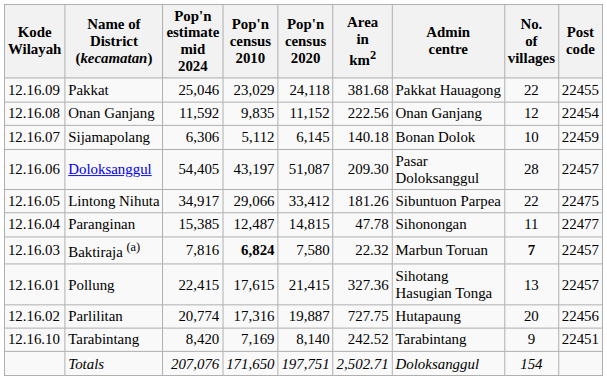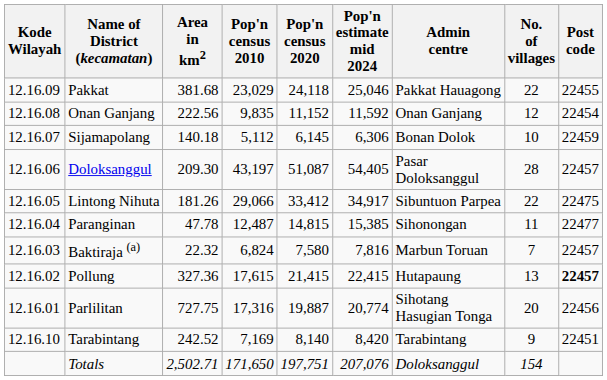 <table class="sortable wikitable">
 <tr>
 <th>Kode<br>Wilayah</th>
 <th>Name of<br>District<br>(<em>kecamatan</em>)</th>
-<th>Pop'n<br>estimate<br>mid<br> 2024</th>
+<th>Area<br>in <br>km<sup>2</sup></th>
 <th>Pop'n<br>census<br>2010</th>
 <th>Pop'n<br>census<br>2020</th>
-<th>Area<br>in <br>km<sup>2</sup></th>
+<th>Pop'n<br>estimate<br>mid<br> 2024</th>
 <th>Admin<br> centre</th>
 <th>No.<br>of<br>villages</th>
 <th>Post<br>code</th>
 </tr>
 <tr>
 <td>12.16.09</td>
 <td>Pakkat</td>
-<td align="right">25,046</td>
+<td align="right">381.68</td>
 <td align="right">23,029</td>
 <td align="right">24,118</td>
-<td align="right">381.68</td>
+<td align="right">25,046</td>
 <td>Pakkat Hauagong</td>
 <td align="center">22</td>
 <td>22455</td>
 </tr>
 <tr>
 <td>12.16.08</td>
 <td>Onan Ganjang</td>
-<td align="right">11,592</td>
+<td align="right">222.56</td>
 <td align="right">9,835</td>
 <td align="right">11,152</td>
-<td align="right">222.56</td>
+<td align="right">11,592</td>
 <td>Onan Ganjang</td>
 <td align="center">12</td>
 <td>22454</td>
 </tr>
 <tr>
 <td>12.16.07</td>
 <td>Sijamapolang</td>
-<td align="right">6,306</td>
+<td align="right">140.18</td>
 <td align="right">5,112</td>
 <td align="right">6,145</td>
-<td align="right">140.18</td>
+<td align="right">6,306</td>
 <td>Bonan Dolok</td>
 <td align="center">10</td>
 <td>22459</td>
 </tr>
 <tr>
 <td>12.16.06</td>
 <td><a href='#'>Doloksanggul</a></td>
-<td align="right">54,405</td>
+<td align="right">209.30</td>
 <td align="right">43,197</td>
 <td align="right">51,087</td>
-<td align="right">209.30</td>
+<td align="right">54,405</td>
 <td>Pasar <br>Doloksanggul</td>
 <td align="center">28</td>
 <td>22457</td>
 </tr>
 <tr>
 <td>12.16.05</td>
 <td>Lintong Nihuta</td>
-<td align="right">34,917</td>
+<td align="right">181.26</td>
 <td align="right">29,066</td>
 <td align="right">33,412</td>
-<td align="right">181.26</td>
+<td align="right">34,917</td>
 <td>Sibuntuon Parpea</td>
 <td align="center">22</td>
 <td>22475</td>
 </tr>
 <tr>
 <td>12.16.04</td>
 <td>Paranginan</td>
-<td align="right">15,385</td>
+<td align="right">47.78</td>
 <td align="right">12,487</td>
 <td align="right">14,815</td>
-<td align="right">47.78</td>
+<td align="right">15,385</td>
 <td>Sihonongan</td>
 <td align="center">11</td>
 <td>22477</td>
 </tr>
 <tr>
 <td>12.16.03</td>
 <td>Baktiraja <sup>(a)</sup></td>
+<td align="right">22.32</td>
+<td align="right">6,824</td>
+<td align="right">7,580</td>
 <td align="right">7,816</td>
-<td align="right"><strong>6,824</strong></td>
-<td align="right">7,580</td>
-<td align="right">22.32</td>
 <td>Marbun Toruan</td>
-<td align="center"><strong>7</strong></td>
-<td>22457</td>
-</tr>
-<tr>
-<td>12.16.01</td>
-<td>Pollung</td>
-<td align="right">22,415</td>
-<td align="right">17,615</td>
-<td align="right">21,415</td>
-<td align="right">327.36</td>
-<td>Sihotang <br>Hasugian Tonga</td>
-<td align="center">13</td>
+<td align="center">7</td>
 <td>22457</td>
 </tr>
 <tr>
 <td>12.16.02</td>
+<td>Pollung</td>
+<td align="right">327.36</td>
+<td align="right">17,615</td>
+<td align="right">21,415</td>
+<td align="right">22,415</td>
+<td>Hutapaung</td>
+<td align="center">13</td>
+<td><strong>22457</strong></td>
+</tr>
+<tr>
+<td>12.16.01</td>
 <td>Parlilitan</td>
-<td align="right">20,774</td>
+<td align="right">727.75</td>
 <td align="right">17,316</td>
 <td align="right">19,887</td>
-<td align="right">727.75</td>
-<td>Hutapaung</td>
+<td align="right">20,774</td>
+<td>Sihotang <br>Hasugian Tonga</td>
 <td align="center">20</td>
 <td>22456</td>
 </tr>
 <tr>
 <td>12.16.10</td>
 <td>Tarabintang</td>
-<td align="right">8,420</td>
+<td align="right">242.52</td>
 <td align="right">7,169</td>
 <td align="right">8,140</td>
-<td align="right">242.52</td>
+<td align="right">8,420</td>
 <td>Tarabintang</td>
 <td align="center">9</td>
 <td>22451</td>
 </tr>
 <tr>
 <td></td>
 <td><em>Totals</em></td>
-<td align="right"><em>207,076</em></td>
+<td align="right"><em>2,502.71</em></td>
 <td align="right"><em>171,650</em></td>
 <td align="right"><em>197,751</em></td>
-<td align="right"><em>2,502.71</em></td>
+<td align="right"><em>207,076</em></td>
 <td><em>Doloksanggul</em></td>
 <td align="center"><em>154</em></td>
 <td></td>
 </tr>
 </table>
